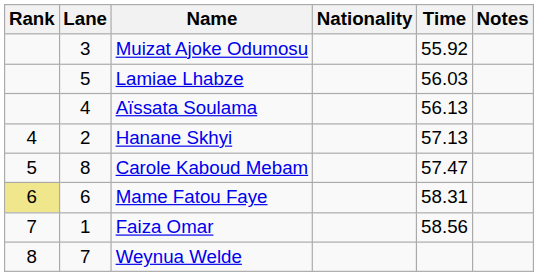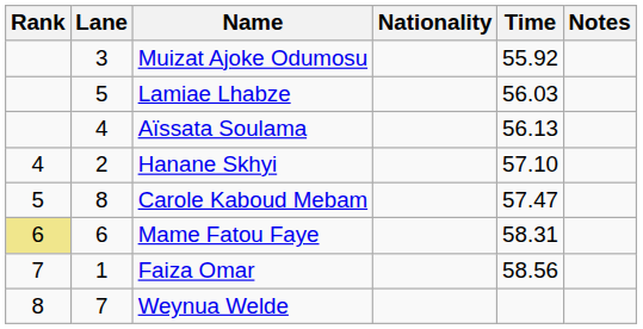 <table class="wikitable sortable" style="text-align:center">
 <tr>
 <th>Rank</th>
 <th>Lane</th>
 <th>Name</th>
 <th>Nationality</th>
 <th>Time</th>
 <th>Notes</th>
 </tr>
 <tr>
 <td></td>
 <td>3</td>
 <td align=left><a href='#'>Muizat Ajoke Odumosu</a></td>
 <td align=left></td>
 <td>55.92</td>
 <td></td>
 </tr>
 <tr>
 <td></td>
 <td>5</td>
 <td align=left><a href='#'>Lamiae Lhabze</a></td>
 <td align=left></td>
 <td>56.03</td>
 <td></td>
 </tr>
 <tr>
 <td></td>
 <td>4</td>
 <td align=left><a href='#'>Aïssata Soulama</a></td>
 <td align=left></td>
 <td>56.13</td>
 <td></td>
 </tr>
 <tr>
 <td>4</td>
 <td>2</td>
 <td align=left><a href='#'>Hanane Skhyi</a></td>
 <td align=left></td>
-<td>57.13</td>
+<td>57.10</td>
 <td></td>
 </tr>
 <tr>
 <td>5</td>
 <td>8</td>
 <td align=left><a href='#'>Carole Kaboud Mebam</a></td>
 <td align=left></td>
 <td>57.47</td>
 <td></td>
 </tr>
 <tr>
 <td style="background: khaki;">6</td>
 <td>6</td>
 <td align=left><a href='#'>Mame Fatou Faye</a></td>
 <td align=left></td>
 <td>58.31</td>
 <td></td>
 </tr>
 <tr>
 <td>7</td>
 <td>1</td>
 <td align=left><a href='#'>Faiza Omar</a></td>
 <td align=left></td>
 <td>58.56</td>
 <td></td>
 </tr>
 <tr>
 <td>8</td>
 <td>7</td>
 <td align=left><a href='#'>Weynua Welde</a></td>
 <td align=left></td>
 <td></td>
 <td></td>
 </tr>
 </table>
